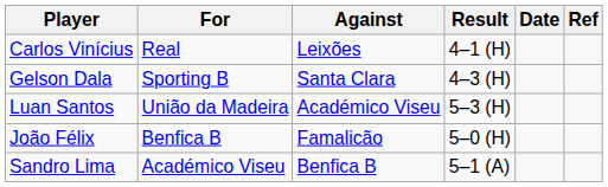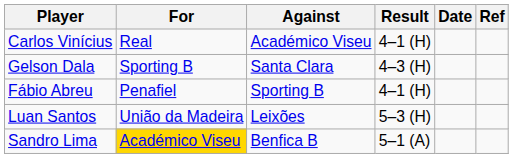 <table class="wikitable">
 <tr>
 <th>Player</th>
 <th>For</th>
 <th>Against</th>
 <th style="text-align:center">Result</th>
 <th>Date</th>
 <th>Ref</th>
 </tr>
 <tr>
 <td> <a href='#'>Carlos Vinícius</a></td>
 <td><a href='#'>Real</a></td>
-<td><a href='#'>Leixões</a></td>
+<td><a href='#'>Académico Viseu</a></td>
 <td>4–1 (H)</td>
 <td></td>
 <td></td>
 </tr>
 <tr>
 <td> <a href='#'>Gelson Dala</a></td>
 <td><a href='#'>Sporting B</a></td>
 <td><a href='#'>Santa Clara</a></td>
 <td>4–3 (H)</td>
 <td></td>
 <td></td>
 </tr>
 <tr>
+<td> <a href='#'>Fábio Abreu</a></td>
+<td><a href='#'>Penafiel</a></td>
+<td><a href='#'>Sporting B</a></td>
+<td>4–1 (H)</td>
+<td></td>
+<td></td>
+</tr>
+<tr>
 <td> <a href='#'>Luan Santos</a></td>
 <td><a href='#'>União da Madeira</a></td>
-<td><a href='#'>Académico Viseu</a></td>
+<td><a href='#'>Leixões</a></td>
 <td>5–3 (H)</td>
 <td></td>
 <td></td>
 </tr>
 <tr>
-<td> <a href='#'>João Félix</a></td>
-<td><a href='#'>Benfica B</a></td>
-<td><a href='#'>Famalicão</a></td>
-<td>5–0 (H)</td>
-<td></td>
-<td></td>
-</tr>
-<tr>
 <td> <a href='#'>Sandro Lima</a></td>
-<td><a href='#'>Académico Viseu</a></td>
+<td style="background: gold;"><a href='#'>Académico Viseu</a></td>
 <td><a href='#'>Benfica B</a></td>
 <td>5–1 (A)</td>
 <td></td>
 <td></td>
 </tr>
 </table>
